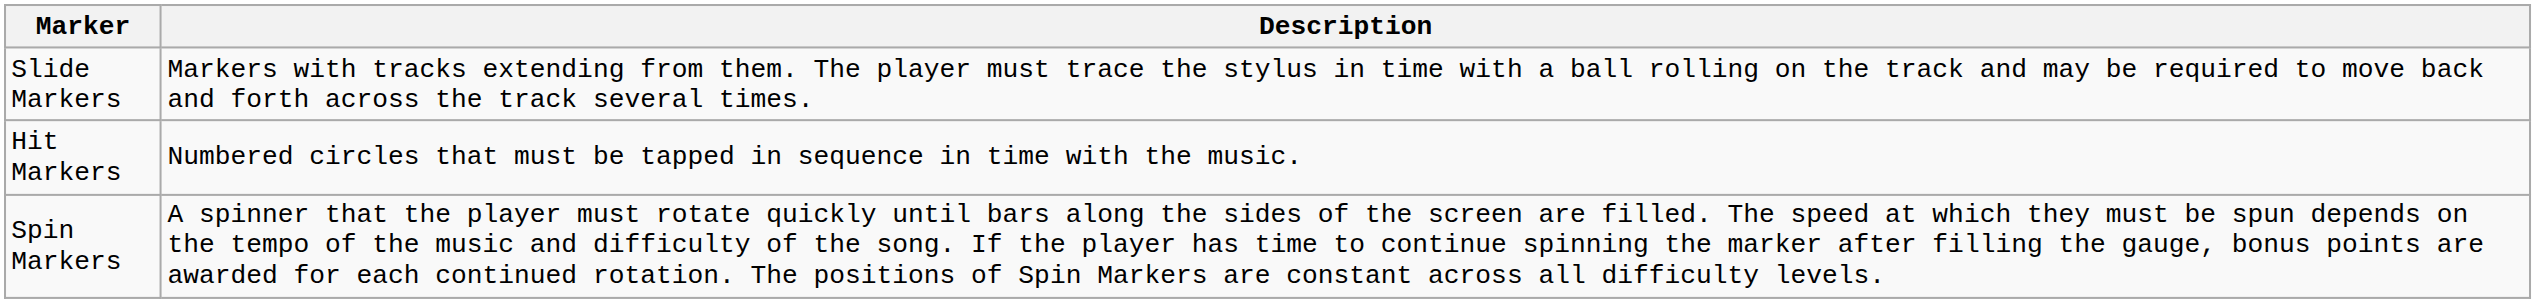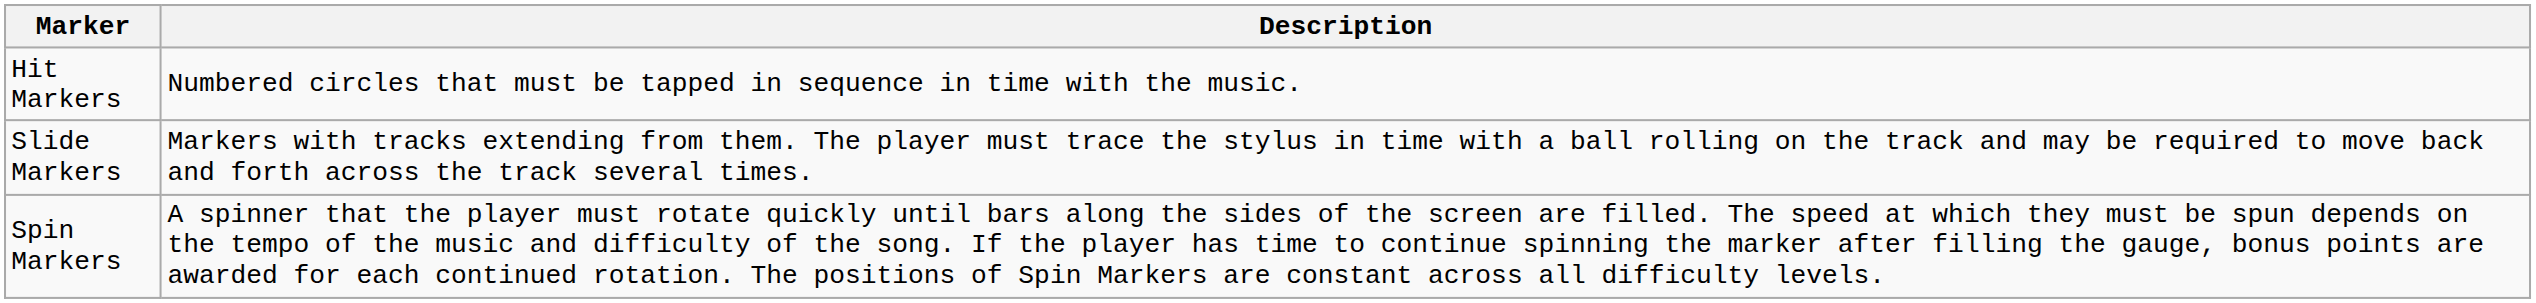 <table class="wikitable">
 <tr>
 <th>Marker</th>
 <th>Description</th>
 </tr>
 <tr>
+<td>Hit Markers</td>
+<td>Numbered circles that must be tapped in sequence in time with the music.</td>
+</tr>
+<tr>
 <td>Slide Markers</td>
 <td>Markers with tracks extending from them. The player must trace the stylus in time with a ball rolling on the track and may be required to move back and forth across the track several times.</td>
-</tr>
-<tr>
-<td>Hit Markers</td>
-<td>Numbered circles that must be tapped in sequence in time with the music.</td>
 </tr>
 <tr>
 <td>Spin Markers</td>
 <td>A spinner that the player must rotate quickly until bars along the sides of the screen are filled. The speed at which they must be spun depends on the tempo of the music and difficulty of the song. If the player has time to continue spinning the marker after filling the gauge, bonus points are awarded for each continued rotation. The positions of Spin Markers are constant across all difficulty levels.</td>
 </tr>
 </table>
